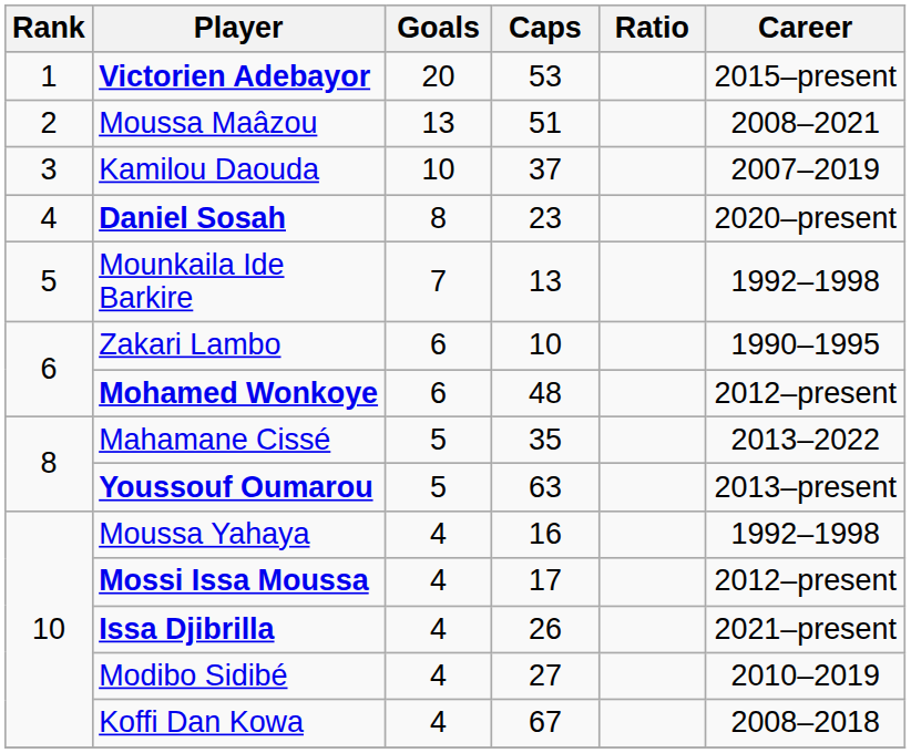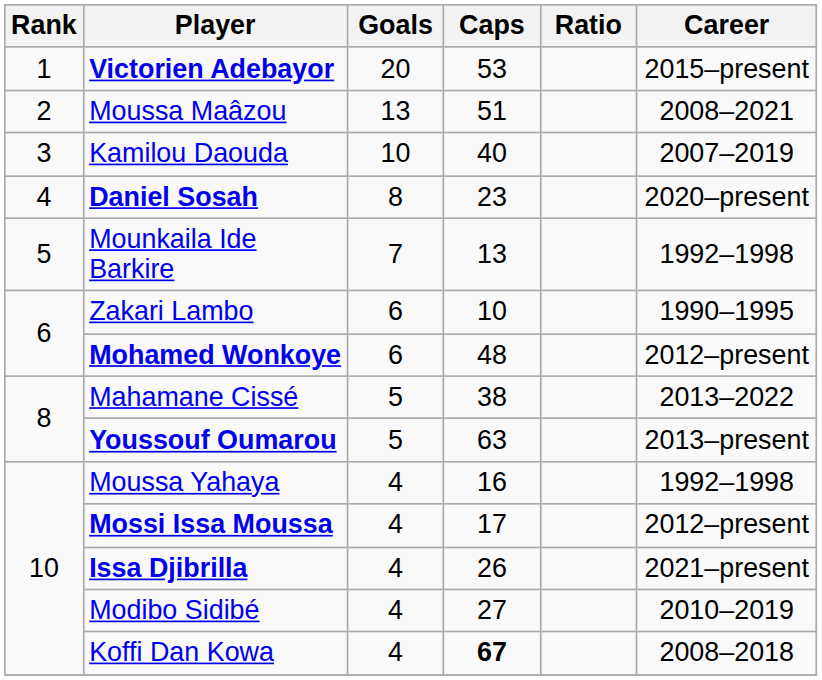 <table class="wikitable sortable" style="text-align:center;">
 <tr>
 <th width=30px>Rank</th>
 <th style="width:150px;">Player</th>
 <th width=50px>Goals</th>
 <th width=50px>Caps</th>
 <th width=50px>Ratio</th>
 <th style="width:100px;">Career</th>
 </tr>
 <tr>
 <td>1</td>
 <td align=left><strong><a href='#'>Victorien Adebayor</a></strong></td>
 <td>20</td>
 <td>53</td>
 <td></td>
 <td>2015–present</td>
 </tr>
 <tr>
 <td>2</td>
 <td align=left><a href='#'>Moussa Maâzou</a></td>
 <td>13</td>
 <td>51</td>
 <td></td>
 <td>2008–2021</td>
 </tr>
 <tr>
 <td>3</td>
 <td align=left><a href='#'>Kamilou Daouda</a></td>
 <td>10</td>
-<td>37</td>
+<td>40</td>
 <td></td>
 <td>2007–2019</td>
 </tr>
 <tr>
 <td>4</td>
 <td align=left><strong><a href='#'>Daniel Sosah</a></strong></td>
 <td>8</td>
 <td>23</td>
 <td></td>
 <td>2020–present</td>
 </tr>
 <tr>
 <td>5</td>
 <td align=left><a href='#'>Mounkaila Ide Barkire</a></td>
 <td>7</td>
 <td>13</td>
 <td></td>
 <td>1992–1998</td>
 </tr>
 <tr>
 <td rowspan=2>6</td>
 <td align=left><a href='#'>Zakari Lambo</a></td>
 <td>6</td>
 <td>10</td>
 <td></td>
 <td>1990–1995</td>
 </tr>
 <tr>
 <td align=left><strong><a href='#'>Mohamed Wonkoye</a></strong></td>
 <td>6</td>
 <td>48</td>
 <td></td>
 <td>2012–present</td>
 </tr>
 <tr>
 <td rowspan=2>8</td>
 <td align=left><a href='#'>Mahamane Cissé</a></td>
 <td>5</td>
-<td>35</td>
+<td>38</td>
 <td></td>
 <td>2013–2022</td>
 </tr>
 <tr>
 <td align=left><strong><a href='#'>Youssouf Oumarou</a></strong></td>
 <td>5</td>
 <td>63</td>
 <td></td>
 <td>2013–present</td>
 </tr>
 <tr>
 <td rowspan=5>10</td>
 <td align=left><a href='#'>Moussa Yahaya</a></td>
 <td>4</td>
 <td>16</td>
 <td></td>
 <td>1992–1998</td>
 </tr>
 <tr>
 <td align=left><strong><a href='#'>Mossi Issa Moussa</a></strong></td>
 <td>4</td>
 <td>17</td>
 <td></td>
 <td>2012–present</td>
 </tr>
 <tr>
 <td align=left><strong><a href='#'>Issa Djibrilla</a></strong></td>
 <td>4</td>
 <td>26</td>
 <td></td>
 <td>2021–present</td>
 </tr>
 <tr>
 <td align=left><a href='#'>Modibo Sidibé</a></td>
 <td>4</td>
 <td>27</td>
 <td></td>
 <td>2010–2019</td>
 </tr>
 <tr>
 <td align=left><a href='#'>Koffi Dan Kowa</a></td>
 <td>4</td>
-<td>67</td>
+<td><strong>67</strong></td>
 <td></td>
 <td>2008–2018</td>
 </tr>
 <tr>
 </tr>
 </table>
